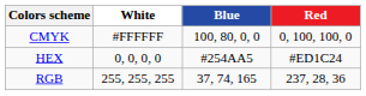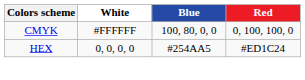 <table class=wikitable style="text-align:center;width:fit-content">
 <tr>
 <th>Colors scheme</th>
 <th ! style="background:#FFFFFF; width:100px; color:black;">White</th>
 <th style="background:#254AA5; width:100px; color:white;">Blue</th>
 <th style="background:#ED1C24; width:100px; color:white;">Red</th>
 </tr>
 <tr>
 <td><a href='#'>CMYK</a></td>
 <td>#FFFFFF</td>
 <td>100, 80, 0, 0</td>
 <td>0, 100, 100, 0</td>
 </tr>
 <tr>
 <td><a href='#'>HEX</a></td>
 <td>0, 0, 0, 0</td>
 <td>#254AA5</td>
 <td>#ED1C24</td>
 </tr>
-<tr>
-<td><a href='#'>RGB</a></td>
-<td>255, 255, 255</td>
-<td>37, 74, 165</td>
-<td>237, 28, 36</td>
-</tr>
 </table>
